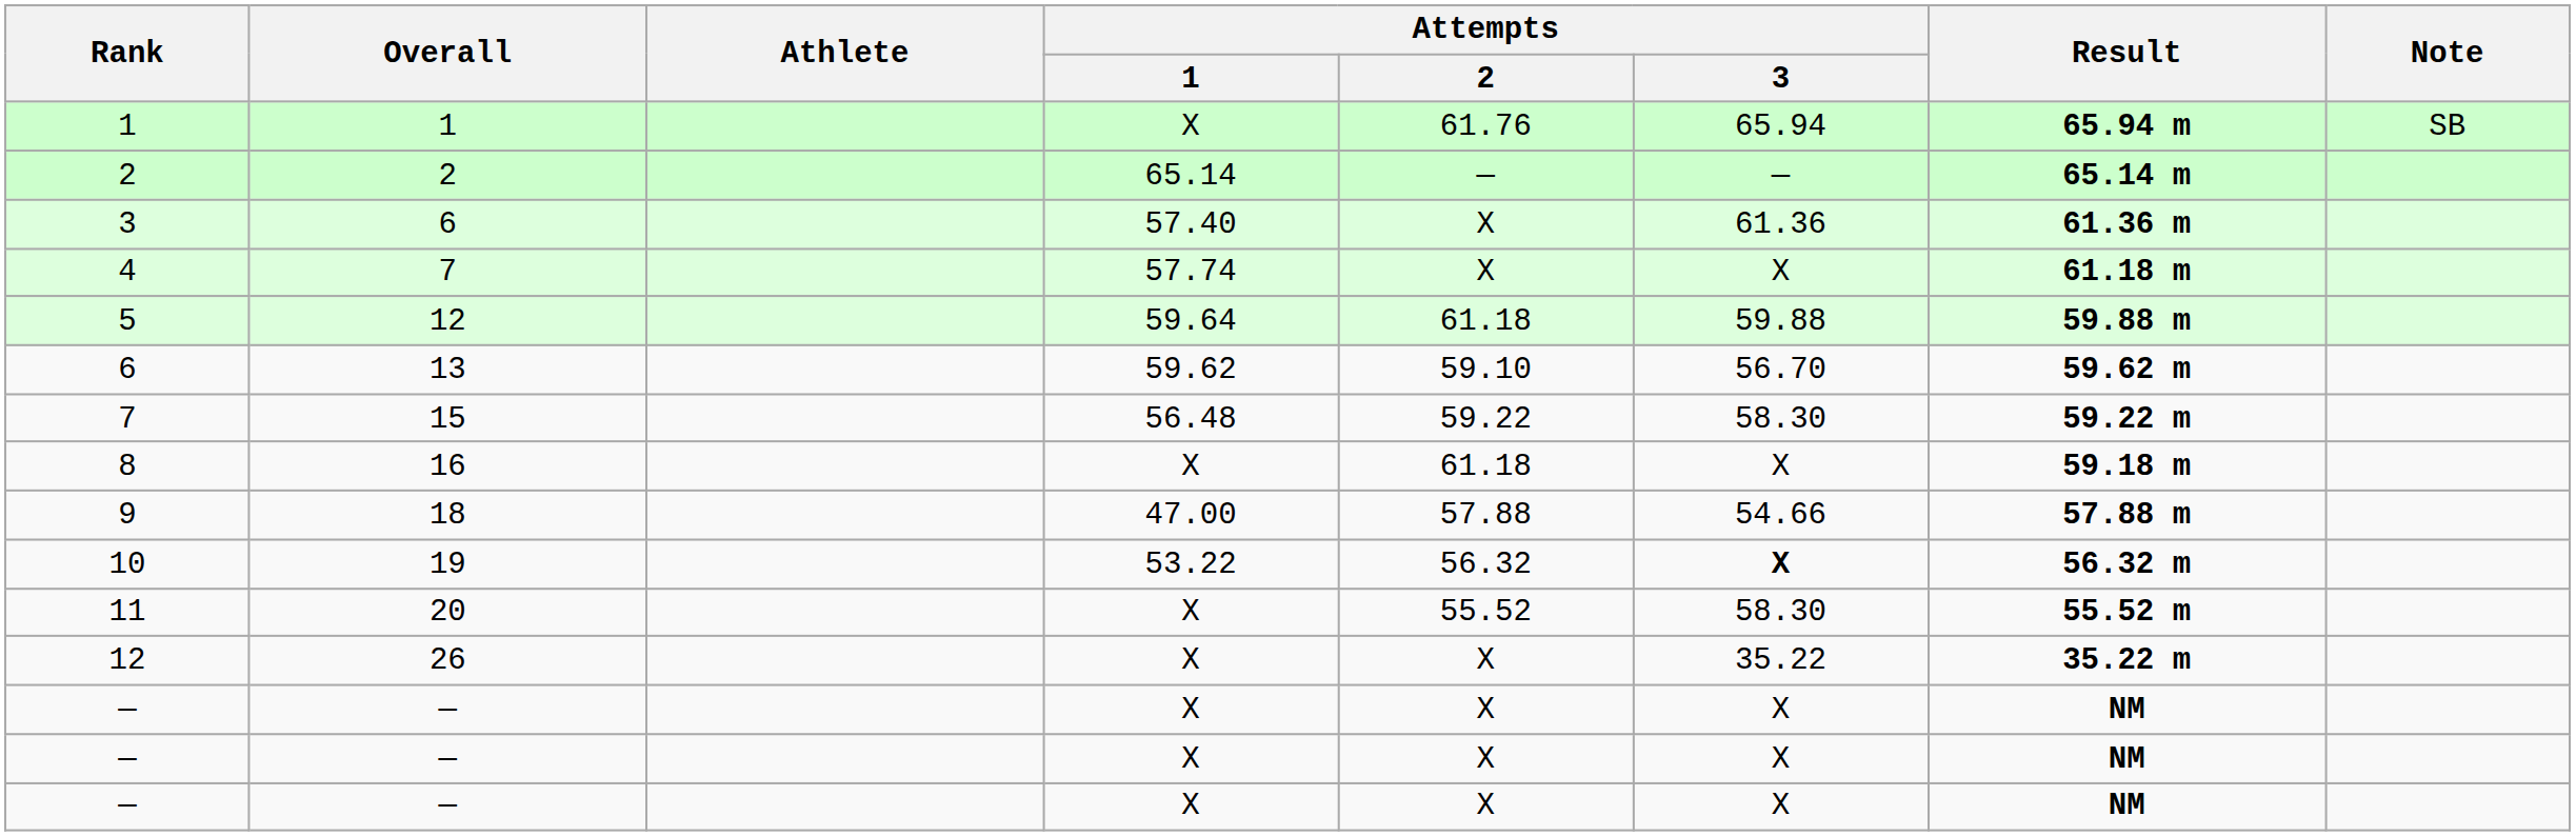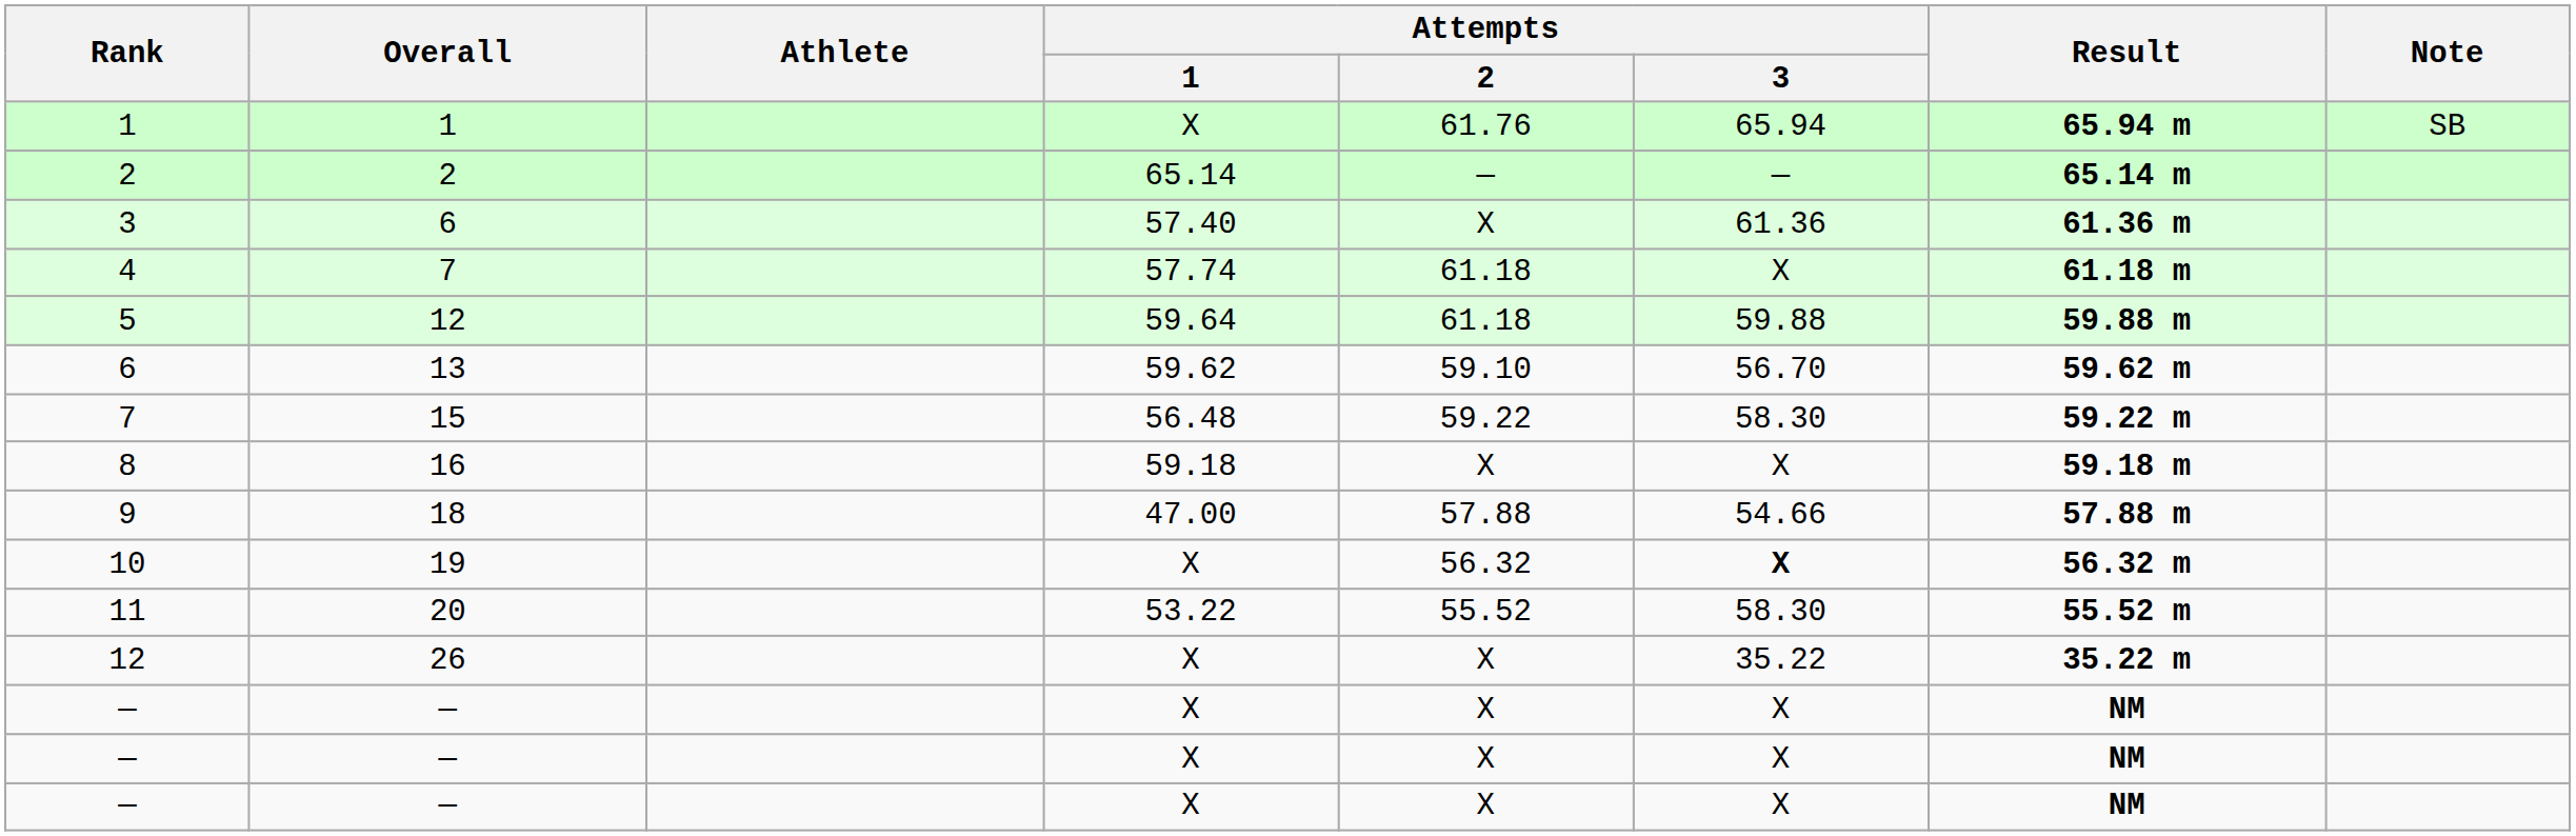 <table class="wikitable" style=" text-align:center; font-size:110%;" width="95%">
 <tr>
 <th rowspan="2">Rank</th>
 <th rowspan="2">Overall</th>
 <th rowspan="2">Athlete</th>
 <th colspan="3">Attempts</th>
 <th rowspan="2">Result</th>
 <th rowspan="2">Note</th>
 </tr>
 <tr>
 <th>1</th>
 <th>2</th>
 <th>3</th>
 </tr>
 <tr style="background:#ccffcc;">
 <td>1</td>
 <td>1</td>
 <td align=left></td>
 <td>X</td>
 <td>61.76</td>
 <td>65.94</td>
 <td><strong>65.94 m</strong></td>
 <td>SB</td>
 </tr>
 <tr bgcolor="#ccffcc">
 <td>2</td>
 <td>2</td>
 <td align=left></td>
 <td>65.14</td>
 <td>—</td>
 <td>—</td>
 <td><strong>65.14 m</strong></td>
 <td></td>
 </tr>
 <tr bgcolor="#ddffdd">
 <td>3</td>
 <td>6</td>
 <td align=left></td>
 <td>57.40</td>
 <td>X</td>
 <td>61.36</td>
 <td><strong>61.36 m</strong></td>
 <td></td>
 </tr>
 <tr bgcolor="#ddffdd">
 <td>4</td>
 <td>7</td>
 <td align=left></td>
 <td>57.74</td>
-<td>X</td>
+<td>61.18</td>
 <td>X</td>
 <td><strong>61.18 m</strong></td>
 <td></td>
 </tr>
 <tr bgcolor="#ddffdd">
 <td>5</td>
 <td>12</td>
 <td align=left></td>
 <td>59.64</td>
 <td>61.18</td>
 <td>59.88</td>
 <td><strong>59.88 m</strong></td>
 <td></td>
 </tr>
 <tr>
 <td>6</td>
 <td>13</td>
 <td align=left></td>
 <td>59.62</td>
 <td>59.10</td>
 <td>56.70</td>
 <td><strong>59.62 m</strong></td>
 <td></td>
 </tr>
 <tr>
 <td>7</td>
 <td>15</td>
 <td align=left></td>
 <td>56.48</td>
 <td>59.22</td>
 <td>58.30</td>
 <td><strong>59.22 m</strong></td>
 <td></td>
 </tr>
 <tr>
 <td>8</td>
 <td>16</td>
 <td align=left></td>
+<td>59.18</td>
 <td>X</td>
-<td>61.18</td>
 <td>X</td>
 <td><strong>59.18 m</strong></td>
 <td></td>
 </tr>
 <tr>
 <td>9</td>
 <td>18</td>
 <td align=left></td>
 <td>47.00</td>
 <td>57.88</td>
 <td>54.66</td>
 <td><strong>57.88 m</strong></td>
 <td></td>
 </tr>
 <tr>
 <td>10</td>
 <td>19</td>
 <td align=left></td>
-<td>53.22</td>
+<td>X</td>
 <td>56.32</td>
 <td><strong>X</strong></td>
 <td><strong>56.32 m</strong></td>
 <td></td>
 </tr>
 <tr>
 <td>11</td>
 <td>20</td>
 <td align=left></td>
-<td>X</td>
+<td>53.22</td>
 <td>55.52</td>
 <td>58.30</td>
 <td><strong>55.52 m</strong></td>
 <td></td>
 </tr>
 <tr>
 <td>12</td>
 <td>26</td>
 <td align=left></td>
 <td>X</td>
 <td>X</td>
 <td>35.22</td>
 <td><strong>35.22 m</strong></td>
 <td></td>
 </tr>
 <tr>
 <td>—</td>
 <td>—</td>
 <td align=left></td>
 <td>X</td>
 <td>X</td>
 <td>X</td>
 <td><strong>NM</strong></td>
 <td></td>
 </tr>
 <tr>
 <td>—</td>
 <td>—</td>
 <td align=left></td>
 <td>X</td>
 <td>X</td>
 <td>X</td>
 <td><strong>NM</strong></td>
 <td></td>
 </tr>
 <tr>
 <td>—</td>
 <td>—</td>
 <td align=left></td>
 <td>X</td>
 <td>X</td>
 <td>X</td>
 <td><strong>NM</strong></td>
 <td></td>
 </tr>
 </table>
